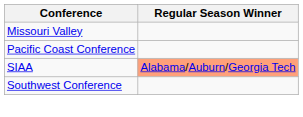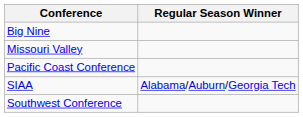 <table class="wikitable">
 <tr>
 <th>Conference</th>
 <th>Regular Season Winner</th>
+</tr>
+<tr>
+<td><a href='#'>Big Nine</a></td>
+<td></td>
 </tr>
 <tr>
 <td><a href='#'>Missouri Valley</a></td>
 <td></td>
 </tr>
 <tr>
 <td><a href='#'>Pacific Coast Conference</a></td>
 <td></td>
 </tr>
 <tr>
 <td><a href='#'>SIAA</a></td>
-<td style="background: lightsalmon;"><a href='#'>Alabama</a>/<a href='#'>Auburn</a>/<a href='#'>Georgia Tech</a></td>
+<td><a href='#'>Alabama</a>/<a href='#'>Auburn</a>/<a href='#'>Georgia Tech</a></td>
 </tr>
 <tr>
 <td><a href='#'>Southwest Conference</a></td>
 <td></td>
 </tr>
 </table>
